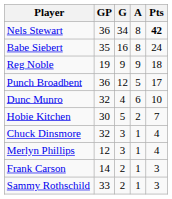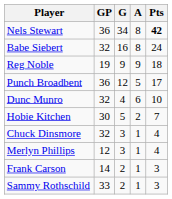 <table class="wikitable">
 <tr>
 <th bgcolor="#DDDDFF" width="125">Player</th>
 <th bgcolor="#DDDDFF" width="15">GP</th>
 <th bgcolor="#DDDDFF" width="15">G</th>
 <th bgcolor="#DDDDFF" width="15">A</th>
 <th bgcolor="#DDDDFF" width="25">Pts</th>
 </tr>
 <tr align="center">
 <td align="left"><a href='#'>Nels Stewart</a></td>
 <td>36</td>
 <td>34</td>
 <td>8</td>
 <td><strong>42</strong></td>
 </tr>
 <tr align="center">
 <td align="left"><a href='#'>Babe Siebert</a></td>
-<td>35</td>
+<td>32</td>
 <td>16</td>
 <td>8</td>
 <td>24</td>
 </tr>
 <tr align="center">
 <td align="left"><a href='#'>Reg Noble</a></td>
 <td>19</td>
 <td>9</td>
 <td>9</td>
 <td>18</td>
 </tr>
 <tr align="center">
 <td align="left"><a href='#'>Punch Broadbent</a></td>
 <td>36</td>
 <td>12</td>
 <td>5</td>
 <td>17</td>
 </tr>
 <tr align="center">
 <td align="left"><a href='#'>Dunc Munro</a></td>
 <td>32</td>
 <td>4</td>
 <td>6</td>
 <td>10</td>
 </tr>
 <tr align="center">
 <td align="left"><a href='#'>Hobie Kitchen</a></td>
 <td>30</td>
 <td>5</td>
 <td>2</td>
 <td>7</td>
 </tr>
 <tr align="center">
 <td align="left"><a href='#'>Chuck Dinsmore</a></td>
 <td>32</td>
 <td>3</td>
 <td>1</td>
 <td>4</td>
 </tr>
 <tr align="center">
 <td align="left"><a href='#'>Merlyn Phillips</a></td>
 <td>12</td>
 <td>3</td>
 <td>1</td>
 <td>4</td>
 </tr>
 <tr align="center">
 <td align="left"><a href='#'>Frank Carson</a></td>
 <td>14</td>
 <td>2</td>
 <td>1</td>
 <td>3</td>
 </tr>
 <tr align="center">
 <td align="left"><a href='#'>Sammy Rothschild</a></td>
 <td>33</td>
 <td>2</td>
 <td>1</td>
 <td>3</td>
 </tr>
 </table>
